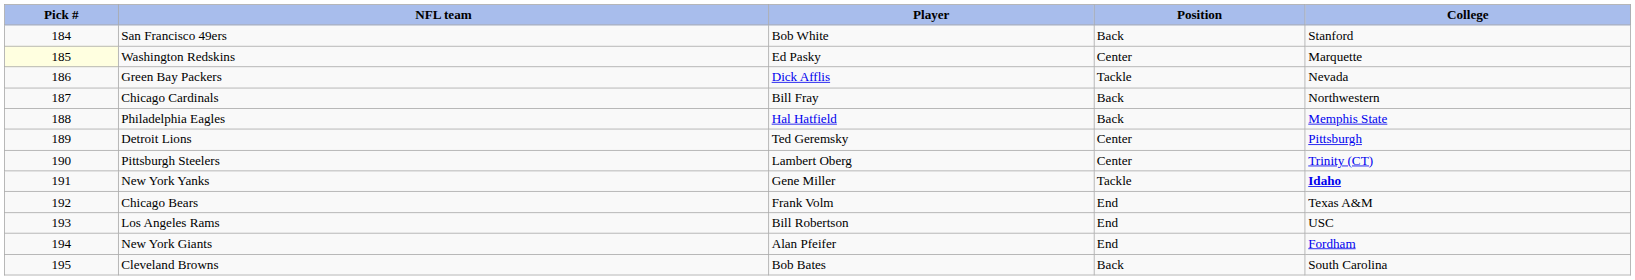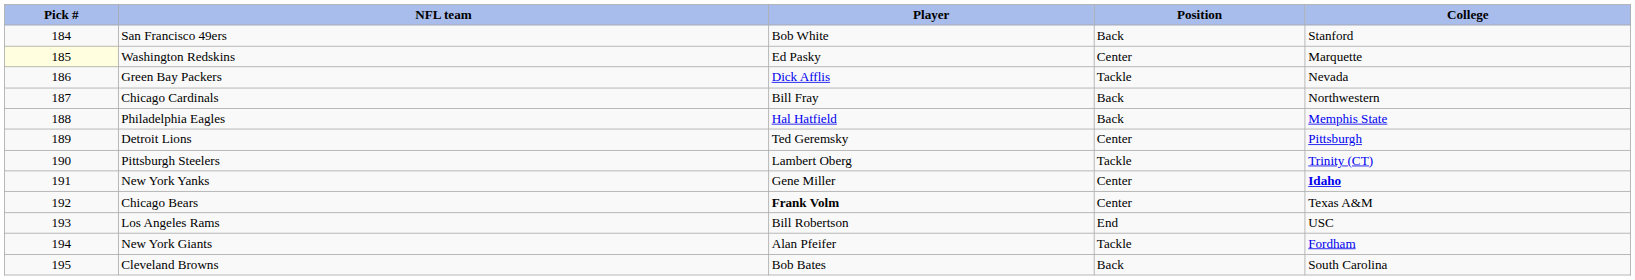 <table class="wikitable sortable sortable" style="width: 100%">
 <tr>
 <th style="background:#A8BDEC;" width=7%>Pick #</th>
 <th width=40% style="background:#A8BDEC;">NFL team</th>
 <th width=20% style="background:#A8BDEC;">Player</th>
 <th width=13% style="background:#A8BDEC;">Position</th>
 <th style="background:#A8BDEC;">College</th>
 </tr>
 <tr>
 <td align=center>184</td>
 <td>San Francisco 49ers</td>
 <td>Bob White</td>
 <td>Back</td>
 <td>Stanford</td>
 </tr>
 <tr>
 <td align=center style="background: lightyellow;">185</td>
 <td>Washington Redskins</td>
 <td>Ed Pasky</td>
 <td>Center</td>
 <td>Marquette</td>
 </tr>
 <tr>
 <td align=center>186</td>
 <td>Green Bay Packers</td>
 <td><a href='#'>Dick Afflis</a></td>
 <td>Tackle</td>
 <td>Nevada</td>
 </tr>
 <tr>
 <td align=center>187</td>
 <td>Chicago Cardinals</td>
 <td>Bill Fray</td>
 <td>Back</td>
 <td>Northwestern</td>
 </tr>
 <tr>
 <td align=center>188</td>
 <td>Philadelphia Eagles</td>
 <td><a href='#'>Hal Hatfield</a></td>
 <td>Back</td>
 <td><a href='#'>Memphis State</a></td>
 </tr>
 <tr>
 <td align=center>189</td>
 <td>Detroit Lions</td>
 <td>Ted Geremsky</td>
 <td>Center</td>
 <td><a href='#'>Pittsburgh</a></td>
 </tr>
 <tr>
 <td align=center>190</td>
 <td>Pittsburgh Steelers</td>
 <td>Lambert Oberg</td>
-<td>Center</td>
+<td>Tackle</td>
 <td><a href='#'>Trinity (CT)</a></td>
 </tr>
 <tr>
 <td align=center>191</td>
 <td>New York Yanks</td>
 <td>Gene Miller</td>
-<td>Tackle</td>
+<td>Center</td>
 <td><strong><a href='#'>Idaho</a></strong></td>
 </tr>
 <tr>
 <td align=center>192</td>
 <td>Chicago Bears</td>
-<td>Frank Volm</td>
-<td>End</td>
+<td><strong>Frank Volm</strong></td>
+<td>Center</td>
 <td>Texas A&M</td>
 </tr>
 <tr>
 <td align=center>193</td>
 <td>Los Angeles Rams</td>
 <td>Bill Robertson</td>
 <td>End</td>
 <td>USC</td>
 </tr>
 <tr>
 <td align=center>194</td>
 <td>New York Giants</td>
 <td>Alan Pfeifer</td>
-<td>End</td>
+<td>Tackle</td>
 <td><a href='#'>Fordham</a></td>
 </tr>
 <tr>
 <td align=center>195</td>
 <td>Cleveland Browns</td>
 <td>Bob Bates</td>
 <td>Back</td>
 <td>South Carolina</td>
 </tr>
 </table>
